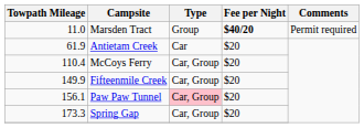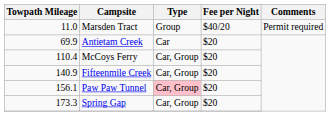 <table class="wikitable collapsible collapsed">
 <tr>
 <th>Towpath Mileage</th>
 <th>Campsite</th>
 <th>Type</th>
 <th>Fee per Night</th>
 <th>Comments</th>
 </tr>
 <tr>
 <td align="right">11.0</td>
 <td>Marsden Tract</td>
 <td>Group</td>
-<td><strong>$40/20</strong></td>
+<td>$40/20</td>
 <td>Permit required</td>
 </tr>
 <tr>
-<td align="right">61.9</td>
+<td align="right">69.9</td>
 <td><a href='#'>Antietam Creek</a></td>
 <td>Car</td>
 <td>$20</td>
 </tr>
 <tr>
 <td align="right">110.4</td>
 <td>McCoys Ferry</td>
 <td>Car, Group</td>
 <td>$20</td>
 </tr>
 <tr>
-<td align="right">149.9</td>
+<td align="right">140.9</td>
 <td><a href='#'>Fifteenmile Creek</a></td>
 <td>Car, Group</td>
 <td>$20</td>
 </tr>
 <tr>
 <td align="right">156.1</td>
 <td><a href='#'>Paw Paw Tunnel</a></td>
 <td style="background: pink;">Car, Group</td>
 <td>$20</td>
 </tr>
 <tr>
 <td align="right">173.3</td>
 <td><a href='#'>Spring Gap</a></td>
 <td>Car, Group</td>
 <td>$20</td>
 </tr>
 <tr>
 </tr>
 </table>
